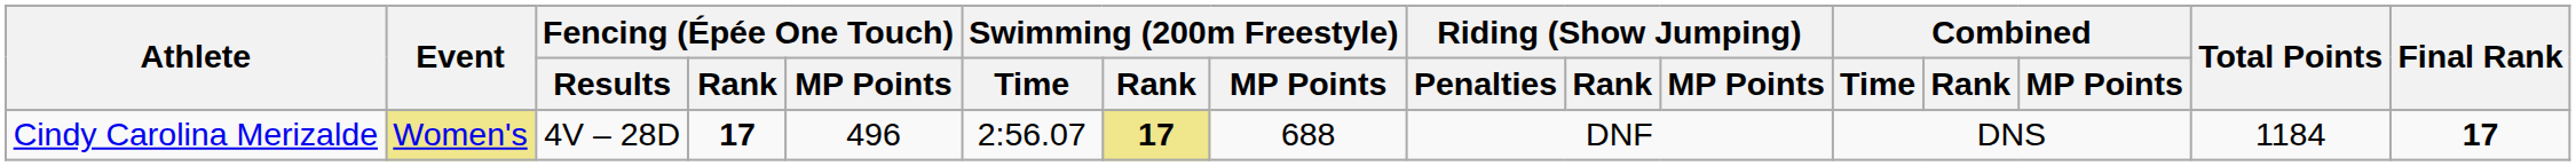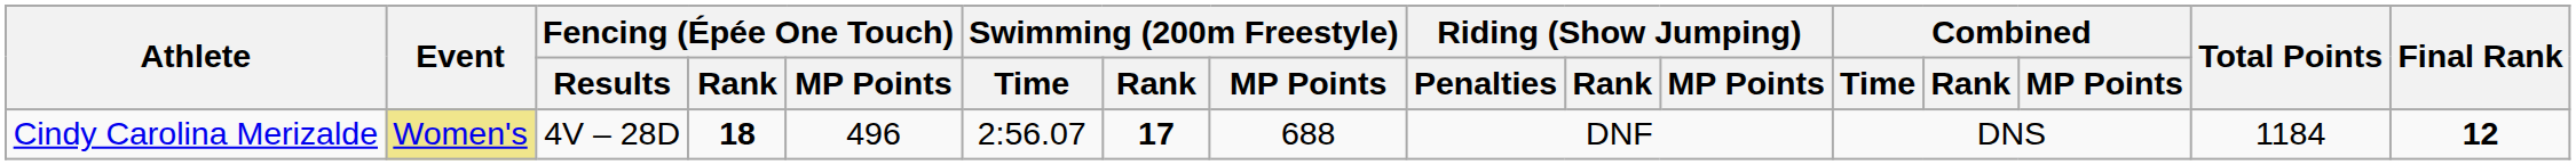 <table class=wikitable style="font-size:90%">
 <tr>
 <th rowspan=2>Athlete</th>
 <th rowspan=2>Event</th>
 <th colspan=3>Fencing (Épée One Touch)</th>
 <th colspan=3>Swimming (200m Freestyle)</th>
 <th colspan=3>Riding (Show Jumping)</th>
 <th colspan=3>Combined</th>
 <th rowspan=2>Total Points</th>
 <th rowspan=2>Final Rank</th>
 </tr>
 <tr>
 <th>Results</th>
 <th>Rank</th>
 <th>MP Points</th>
 <th>Time</th>
 <th>Rank</th>
 <th>MP Points</th>
 <th>Penalties</th>
 <th>Rank</th>
 <th>MP Points</th>
 <th>Time</th>
 <th>Rank</th>
 <th>MP Points</th>
 </tr>
 <tr>
 <td><a href='#'>Cindy Carolina Merizalde</a></td>
 <td style="background: khaki;"><a href='#'>Women's</a></td>
 <td align=center>4V – 28D</td>
-<td align=center><strong>17</strong></td>
+<td align=center><strong>18</strong></td>
 <td align=center>496</td>
 <td align=center>2:56.07</td>
-<td align=center style="background: khaki;"><strong>17</strong></td>
+<td align=center><strong>17</strong></td>
 <td align=center>688</td>
 <td align=center colspan=3>DNF</td>
 <td align=center colspan=3>DNS</td>
 <td align=center>1184</td>
-<td align=center><strong>17</strong></td>
+<td align=center><strong>12</strong></td>
 </tr>
 </table>
